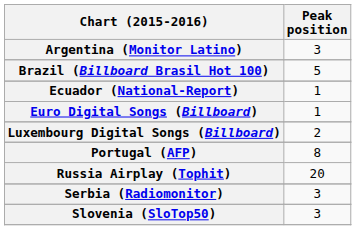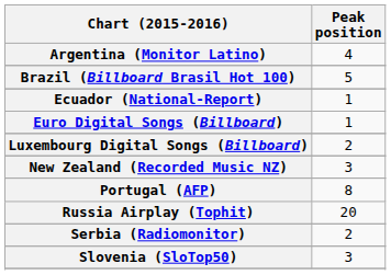 <table class="wikitable plainrowheaders sortable" style="text-align:center;">
 <tr>
 <th scope="col">Chart (2015-2016)</th>
 <th scope="col">Peak<br>position</th>
 </tr>
 <tr>
 <th scope="row">Argentina (<a href='#'>Monitor Latino</a>)</th>
-<td>3</td>
+<td>4</td>
 </tr>
 <tr>
 </tr>
 <tr>
 </tr>
 <tr>
 </tr>
 <tr>
 </tr>
 <tr>
 </tr>
 <tr>
 <th scope="row">Brazil (<a href='#'><em>Billboard</em> Brasil Hot 100</a>)</th>
 <td>5</td>
 </tr>
 <tr>
 </tr>
 <tr>
 </tr>
 <tr>
 </tr>
 <tr>
 </tr>
 <tr>
 </tr>
 <tr>
 </tr>
 <tr>
 </tr>
 <tr>
 </tr>
 <tr>
 <th scope="row">Ecuador (<a href='#'>National-Report</a>)</th>
 <td>1</td>
 </tr>
 <tr>
 <th scope="row"><a href='#'>Euro Digital Songs</a> (<em><a href='#'>Billboard</a></em>)</th>
 <td>1</td>
 </tr>
 <tr>
 </tr>
 <tr>
 </tr>
 <tr>
 </tr>
 <tr>
 </tr>
 <tr>
 </tr>
 <tr>
 </tr>
 <tr>
 </tr>
 <tr>
 </tr>
 <tr>
 </tr>
 <tr>
 <th scope="row">Luxembourg Digital Songs (<a href='#'><em>Billboard</em></a>)</th>
 <td>2</td>
 </tr>
 <tr>
 </tr>
 <tr>
 </tr>
 <tr>
+<th scope="row">New Zealand (<a href='#'>Recorded Music NZ</a>)</th>
+<td>3</td>
+</tr>
+<tr>
 </tr>
 <tr>
 </tr>
 <tr>
 <th scope="row">Portugal (<a href='#'>AFP</a>)</th>
 <td>8</td>
 </tr>
 <tr>
 <th scope="row">Russia Airplay (<a href='#'>Tophit</a>)</th>
 <td>20</td>
 </tr>
 <tr>
 </tr>
 <tr>
 <th scope="row">Serbia (<a href='#'>Radiomonitor</a>)</th>
-<td>3</td>
+<td>2</td>
 </tr>
 <tr>
 </tr>
 <tr>
 </tr>
 <tr>
 <th scope="row">Slovenia (<a href='#'>SloTop50</a>)</th>
 <td>3</td>
 </tr>
 <tr>
 </tr>
 <tr>
 </tr>
 <tr>
 </tr>
 <tr>
 </tr>
 <tr>
 </tr>
 <tr>
 </tr>
 <tr>
 </tr>
 <tr>
 </tr>
 <tr>
 </tr>
 <tr>
 </tr>
 <tr>
 </tr>
 <tr>
 </tr>
 <tr>
 </tr>
 <tr>
 </tr>
 </table>
